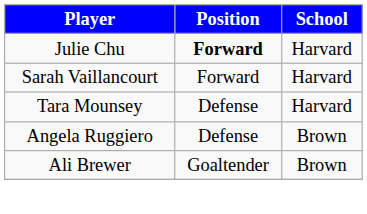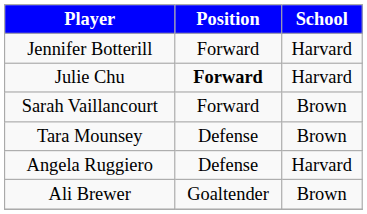 <table class="wikitable" width="50%">
 <tr align="center"  style=" background:blue; color:#FFFFFF;">
 <td><strong>Player</strong></td>
 <td><strong>Position</strong></td>
 <td><strong>School</strong></td>
+</tr>
+<tr align="center" bgcolor="">
+<td>Jennifer Botterill</td>
+<td>Forward</td>
+<td>Harvard</td>
 </tr>
 <tr align="center" bgcolor="">
 <td>Julie Chu</td>
 <td><strong>Forward</strong></td>
 <td>Harvard</td>
 </tr>
 <tr align="center" bgcolor="">
 <td>Sarah Vaillancourt</td>
 <td>Forward</td>
-<td>Harvard</td>
+<td>Brown</td>
 </tr>
 <tr align="center" bgcolor="">
 <td>Tara Mounsey</td>
 <td>Defense</td>
-<td>Harvard</td>
+<td>Brown</td>
 </tr>
 <tr align="center" bgcolor="">
 <td>Angela Ruggiero</td>
 <td>Defense</td>
-<td>Brown</td>
+<td>Harvard</td>
 </tr>
 <tr align="center" bgcolor="">
 <td>Ali Brewer</td>
 <td>Goaltender</td>
 <td>Brown</td>
 </tr>
 <tr align="center" bgcolor="">
 </tr>
 </table>
